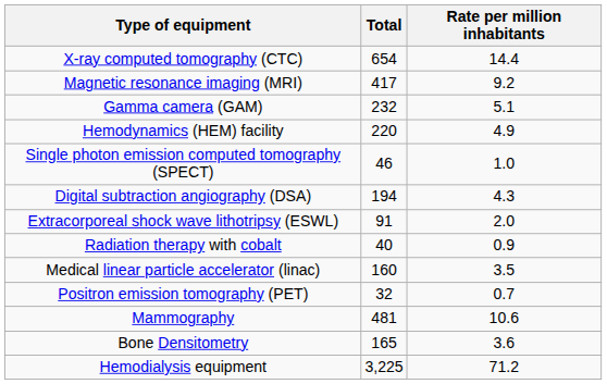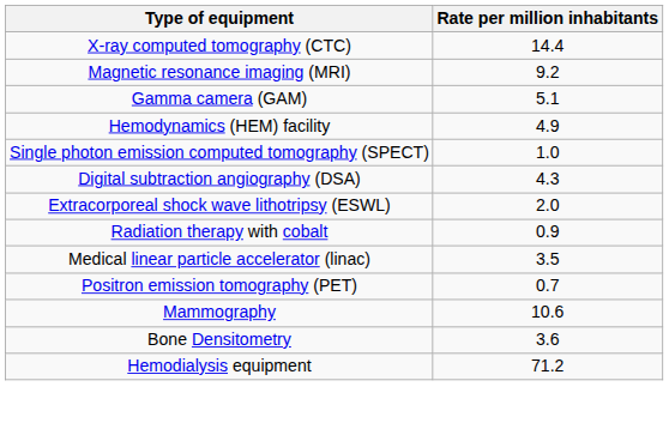 <table class="sortable wikitable" style="margin:1em auto; text-align:center;">
 <tr>
 <th>Type of equipment</th>
-<th>Total</th>
 <th>Rate per million inhabitants</th>
 </tr>
 <tr>
 <td><a href='#'>X-ray computed tomography</a> (CTC)</td>
-<td>654</td>
 <td>14.4</td>
 </tr>
 <tr>
 <td><a href='#'>Magnetic resonance imaging</a> (MRI)</td>
-<td>417</td>
 <td>9.2</td>
 </tr>
 <tr>
 <td><a href='#'>Gamma camera</a> (GAM)</td>
-<td>232</td>
 <td>5.1</td>
 </tr>
 <tr>
 <td><a href='#'>Hemodynamics</a> (HEM) facility</td>
-<td>220</td>
 <td>4.9</td>
 </tr>
 <tr>
 <td><a href='#'>Single photon emission computed tomography</a> (SPECT)</td>
-<td>46</td>
 <td>1.0</td>
 </tr>
 <tr>
 <td><a href='#'>Digital subtraction angiography</a> (DSA)</td>
-<td>194</td>
 <td>4.3</td>
 </tr>
 <tr>
 <td><a href='#'>Extracorporeal shock wave lithotripsy</a> (ESWL)</td>
-<td>91</td>
 <td>2.0</td>
 </tr>
 <tr>
 <td><a href='#'>Radiation therapy</a> with <a href='#'>cobalt</a></td>
-<td>40</td>
 <td>0.9</td>
 </tr>
 <tr>
 <td>Medical <a href='#'>linear particle accelerator</a> (linac)</td>
-<td>160</td>
 <td>3.5</td>
 </tr>
 <tr>
 <td><a href='#'>Positron emission tomography</a> (PET)</td>
-<td>32</td>
 <td>0.7</td>
 </tr>
 <tr>
 <td><a href='#'>Mammography</a></td>
-<td>481</td>
 <td>10.6</td>
 </tr>
 <tr>
 <td>Bone <a href='#'>Densitometry</a></td>
-<td>165</td>
 <td>3.6</td>
 </tr>
 <tr>
 <td><a href='#'>Hemodialysis</a> equipment</td>
-<td>3,225</td>
 <td>71.2</td>
 </tr>
 </table>
